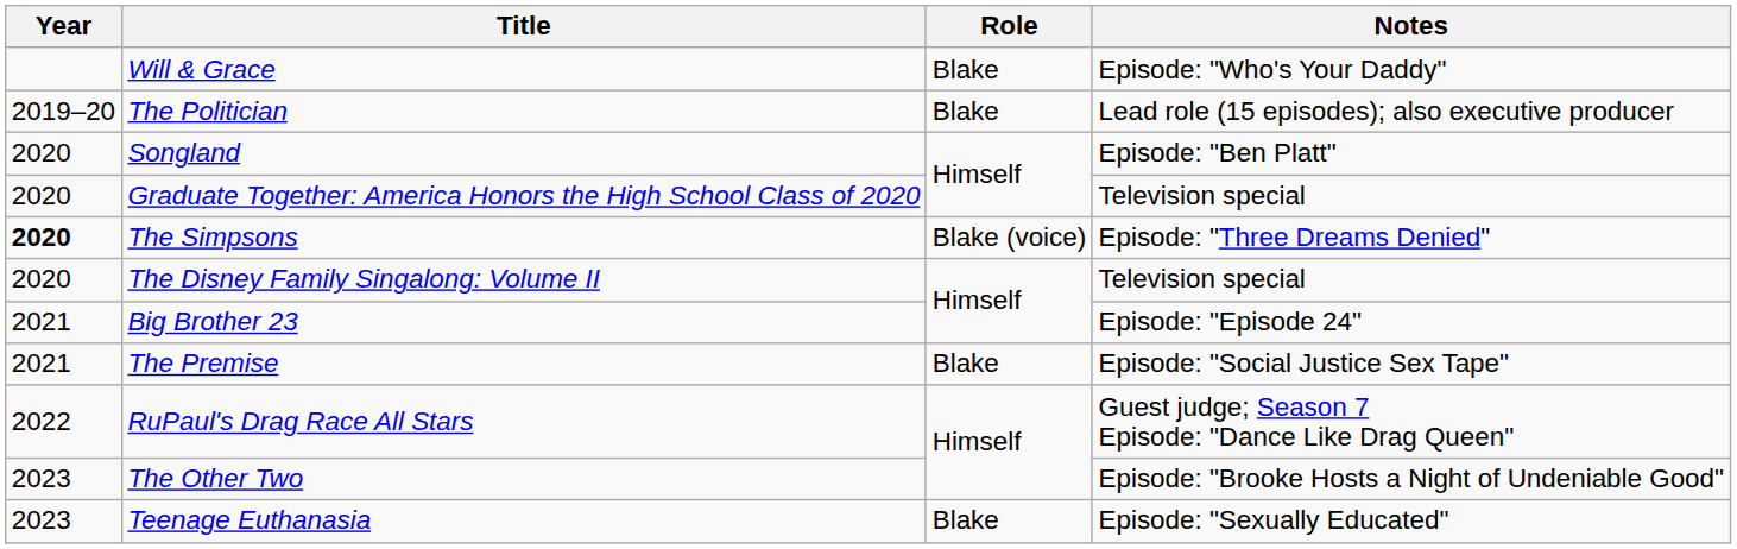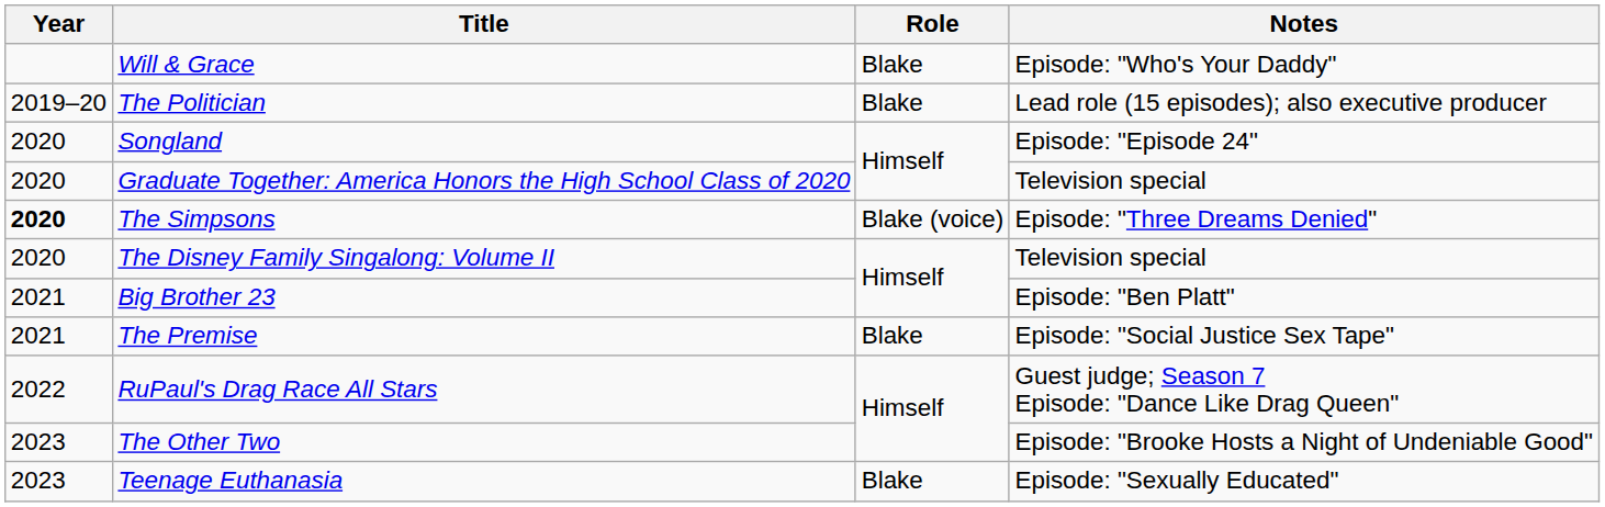 <table class="wikitable sortable">
 <tr>
 <th>Year</th>
 <th>Title</th>
 <th>Role</th>
 <th>Notes</th>
 </tr>
 <tr>
 <td></td>
 <td><em><a href='#'>Will & Grace</a></em></td>
 <td>Blake</td>
 <td>Episode: "Who's Your Daddy"</td>
 </tr>
 <tr>
 <td>2019–20</td>
 <td><em><a href='#'>The Politician</a></em></td>
 <td>Blake</td>
 <td>Lead role (15 episodes); also executive producer</td>
 </tr>
 <tr>
 <td>2020</td>
 <td><em><a href='#'>Songland</a></em></td>
 <td rowspan="2">Himself</td>
-<td>Episode: "Ben Platt"</td>
+<td>Episode: "Episode 24"</td>
 </tr>
 <tr>
 <td>2020</td>
 <td><em><a href='#'>Graduate Together: America Honors the High School Class of 2020</a></em></td>
 <td>Television special</td>
 </tr>
 <tr>
 <td><strong>2020</strong></td>
 <td><em><a href='#'>The Simpsons</a></em></td>
 <td>Blake (voice)</td>
 <td>Episode: "<a href='#'>Three Dreams Denied</a>"</td>
 </tr>
 <tr>
 <td>2020</td>
 <td><em><a href='#'>The Disney Family Singalong: Volume II</a></em></td>
 <td rowspan="2">Himself</td>
 <td>Television special</td>
 </tr>
 <tr>
 <td>2021</td>
 <td><em><a href='#'>Big Brother 23</a></em></td>
-<td>Episode: "Episode 24"</td>
+<td>Episode: "Ben Platt"</td>
 </tr>
 <tr>
 <td>2021</td>
 <td><em><a href='#'>The Premise</a></em></td>
 <td>Blake</td>
 <td>Episode: "Social Justice Sex Tape"</td>
 </tr>
 <tr>
 <td>2022</td>
 <td><em><a href='#'>RuPaul's Drag Race All Stars</a></em></td>
 <td rowspan="2">Himself</td>
 <td>Guest judge; <a href='#'>Season 7</a><br>Episode: "Dance Like Drag Queen"</td>
 </tr>
 <tr>
 <td>2023</td>
 <td><em><a href='#'>The Other Two</a></em></td>
 <td>Episode: "Brooke Hosts a Night of Undeniable Good"</td>
 </tr>
 <tr>
 <td>2023</td>
 <td><em><a href='#'>Teenage Euthanasia</a></em></td>
 <td>Blake</td>
 <td>Episode: "Sexually Educated"</td>
 </tr>
 </table>
